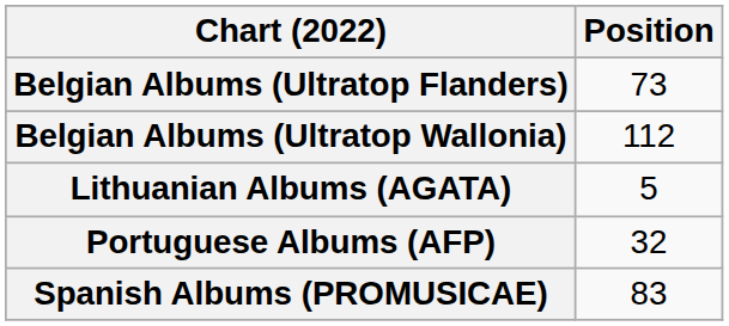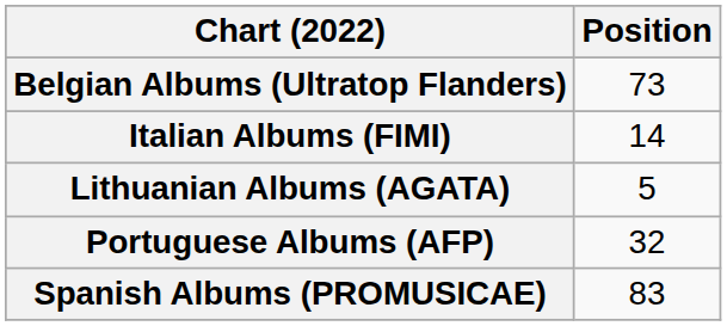 <table class="wikitable sortable plainrowheaders" style="text-align:center">
 <tr>
 <th scope="col">Chart (2022)</th>
 <th scope="col">Position</th>
 </tr>
 <tr>
 <th scope="row">Belgian Albums (Ultratop Flanders)</th>
 <td>73</td>
 </tr>
 <tr>
-<th scope="row">Belgian Albums (Ultratop Wallonia)</th>
-<td>112</td>
+<th scope="row">Italian Albums (FIMI)</th>
+<td>14</td>
 </tr>
 <tr>
 <th scope="row">Lithuanian Albums (AGATA)</th>
 <td>5</td>
 </tr>
 <tr>
 <th scope="row">Portuguese Albums (AFP)</th>
 <td>32</td>
 </tr>
 <tr>
 <th scope="row">Spanish Albums (PROMUSICAE)</th>
 <td>83</td>
 </tr>
 </table>
